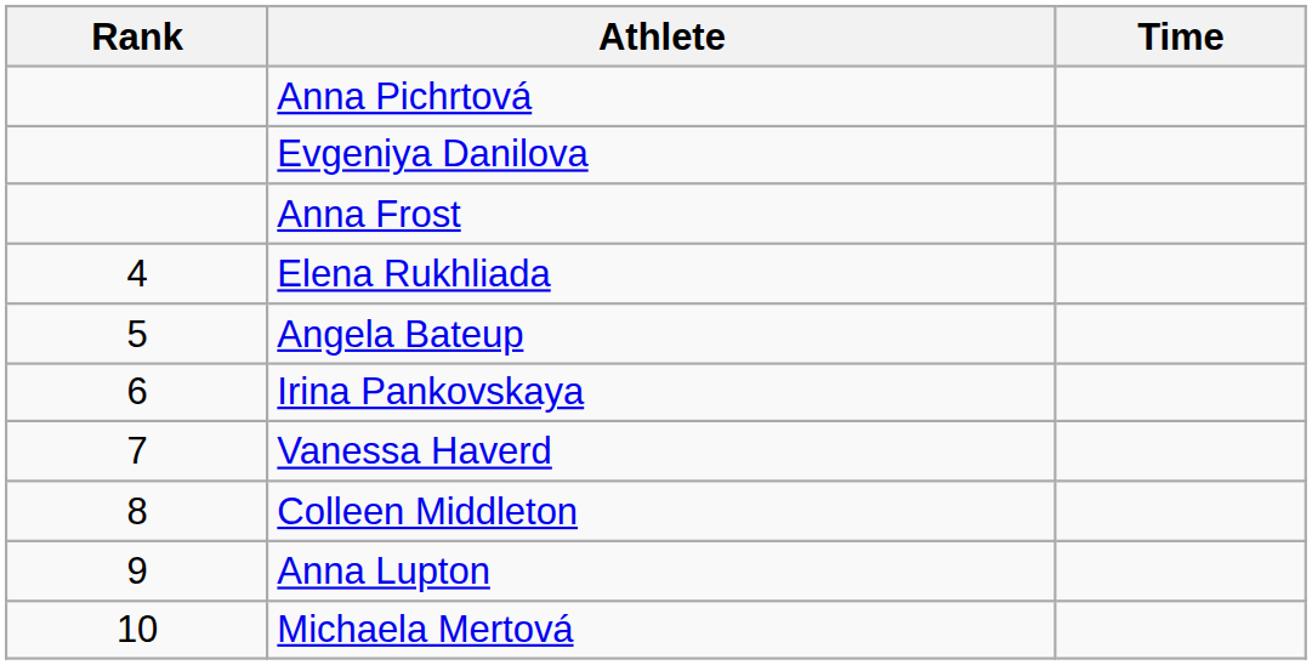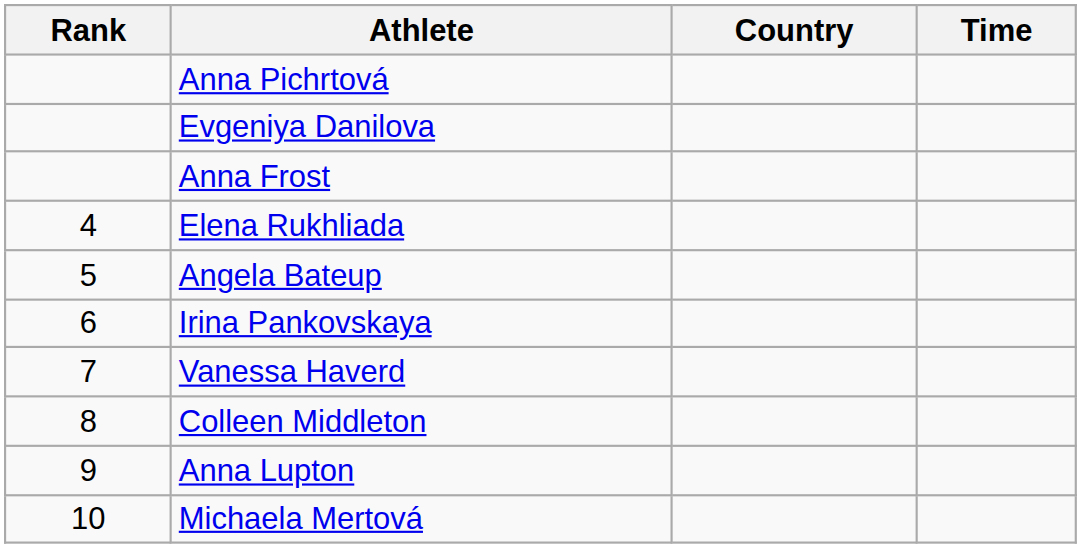 <table class="wikitable" width=80% style="font-size:90%; text-align:left;">
 <tr>
 <th>Rank</th>
 <th>Athlete</th>
+<th>Country</th>
 <th>Time</th>
 </tr>
 <tr>
 <td align="center"></td>
 <td><a href='#'>Anna Pichrtová</a></td>
 <td></td>
+<td></td>
 </tr>
 <tr>
 <td align="center"></td>
 <td><a href='#'>Evgeniya Danilova</a></td>
+<td></td>
 <td></td>
 </tr>
 <tr>
 <td align="center"></td>
 <td><a href='#'>Anna Frost</a></td>
 <td></td>
+<td></td>
 </tr>
 <tr>
 <td align="center">4</td>
 <td><a href='#'>Elena Rukhliada</a></td>
+<td></td>
 <td></td>
 </tr>
 <tr>
 <td align="center">5</td>
 <td><a href='#'>Angela Bateup</a></td>
 <td></td>
+<td></td>
 </tr>
 <tr>
 <td align="center">6</td>
 <td><a href='#'>Irina Pankovskaya</a></td>
+<td></td>
 <td></td>
 </tr>
 <tr>
 <td align="center">7</td>
 <td><a href='#'>Vanessa Haverd</a></td>
 <td></td>
+<td></td>
 </tr>
 <tr>
 <td align="center">8</td>
 <td><a href='#'>Colleen Middleton</a></td>
+<td></td>
 <td></td>
 </tr>
 <tr>
 <td align="center">9</td>
 <td><a href='#'>Anna Lupton</a></td>
 <td></td>
+<td></td>
 </tr>
 <tr>
 <td align="center">10</td>
 <td><a href='#'>Michaela Mertová</a></td>
 <td></td>
+<td></td>
 </tr>
 </table>
